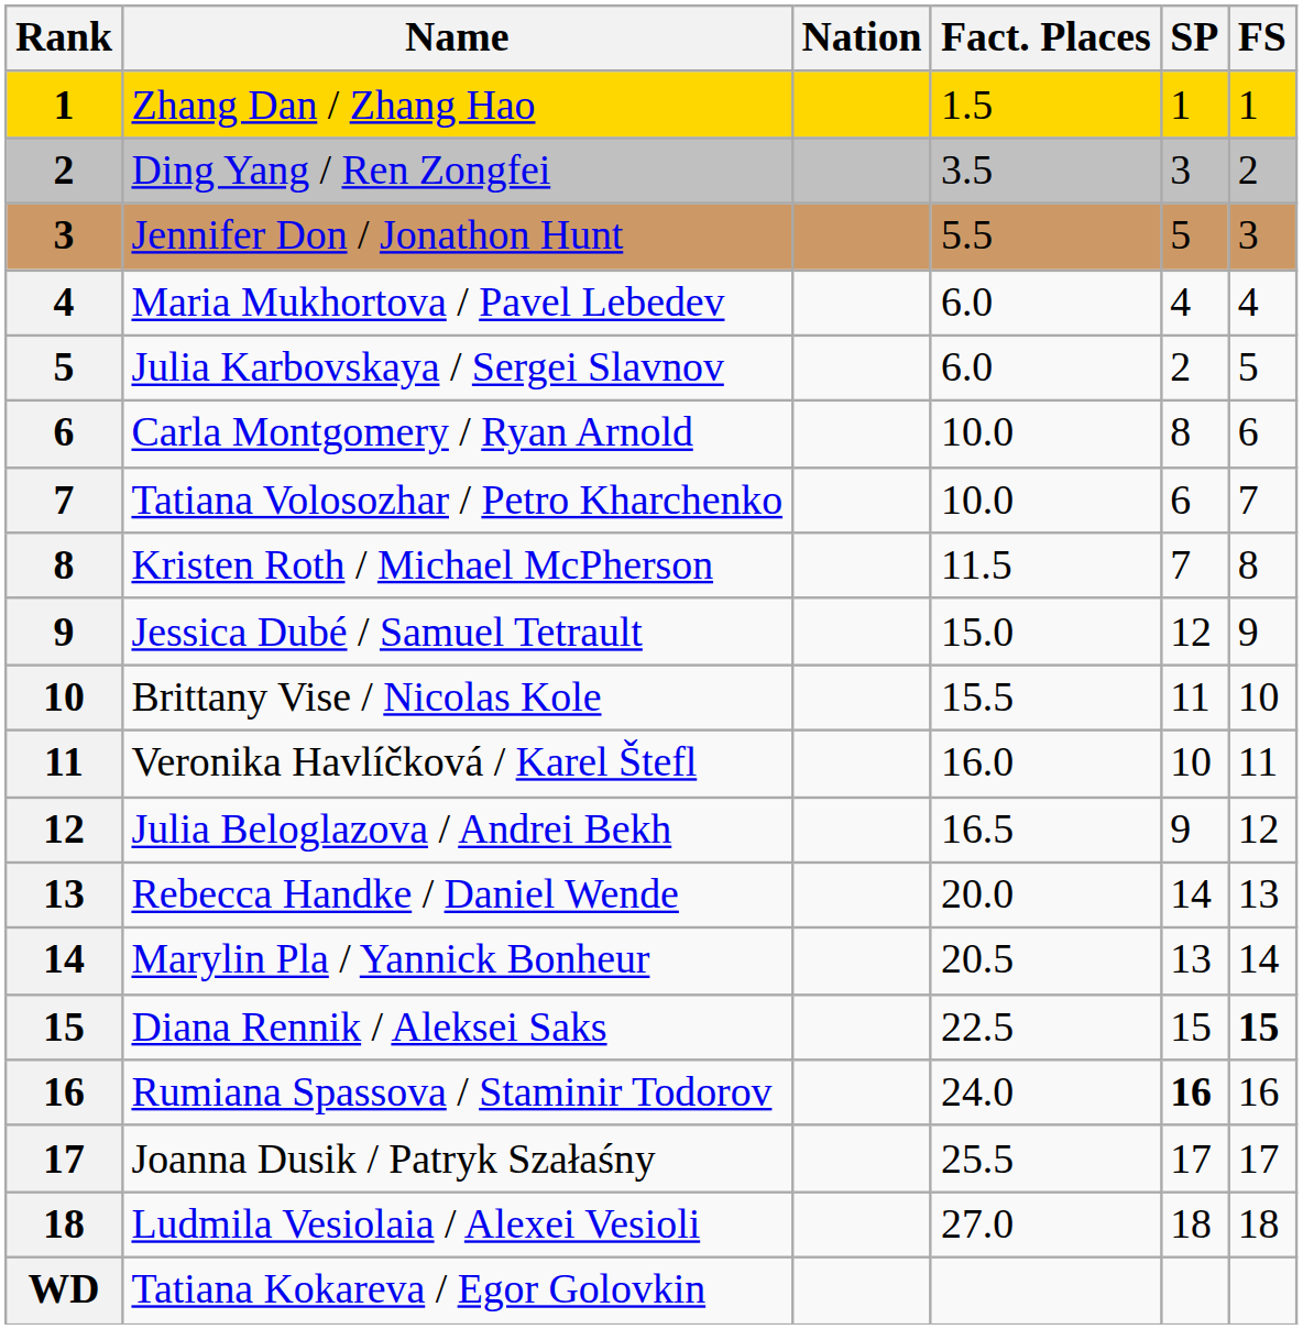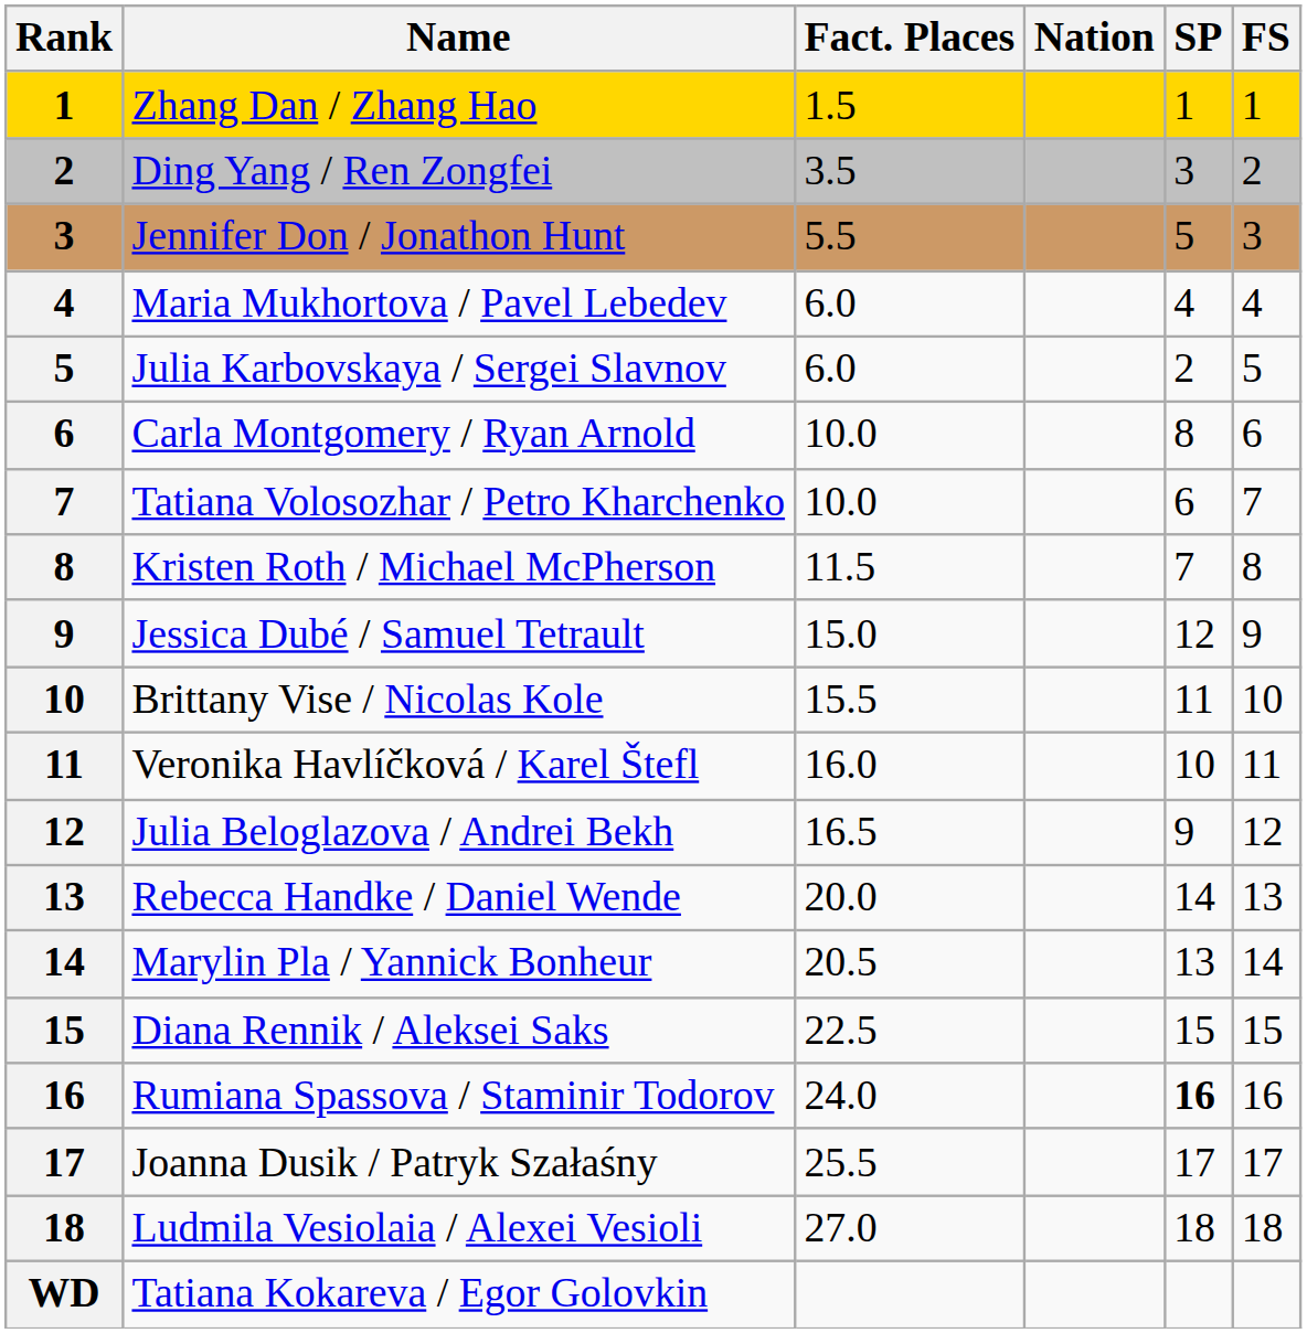 <table class="wikitable">
 <tr>
 <th>Rank</th>
 <th>Name</th>
+<th>Fact. Places</th>
 <th>Nation</th>
-<th>Fact. Places</th>
 <th>SP</th>
 <th>FS</th>
 </tr>
 <tr bgcolor=gold>
 <td align=center><strong>1</strong></td>
 <td><a href='#'>Zhang Dan</a> / <a href='#'>Zhang Hao</a></td>
+<td>1.5</td>
 <td></td>
-<td>1.5</td>
 <td>1</td>
 <td>1</td>
 </tr>
 <tr bgcolor=silver>
 <td align=center><strong>2</strong></td>
 <td><a href='#'>Ding Yang</a> / <a href='#'>Ren Zongfei</a></td>
+<td>3.5</td>
 <td></td>
-<td>3.5</td>
 <td>3</td>
 <td>2</td>
 </tr>
 <tr bgcolor=cc9966>
 <td align=center><strong>3</strong></td>
 <td><a href='#'>Jennifer Don</a> / <a href='#'>Jonathon Hunt</a></td>
+<td>5.5</td>
 <td></td>
-<td>5.5</td>
 <td>5</td>
 <td>3</td>
 </tr>
 <tr>
 <th>4</th>
 <td><a href='#'>Maria Mukhortova</a> / <a href='#'>Pavel Lebedev</a></td>
+<td>6.0</td>
 <td></td>
-<td>6.0</td>
 <td>4</td>
 <td>4</td>
 </tr>
 <tr>
 <th>5</th>
 <td><a href='#'>Julia Karbovskaya</a> / <a href='#'>Sergei Slavnov</a></td>
+<td>6.0</td>
 <td></td>
-<td>6.0</td>
 <td>2</td>
 <td>5</td>
 </tr>
 <tr>
 <th>6</th>
 <td><a href='#'>Carla Montgomery</a> / <a href='#'>Ryan Arnold</a></td>
+<td>10.0</td>
 <td></td>
-<td>10.0</td>
 <td>8</td>
 <td>6</td>
 </tr>
 <tr>
 <th>7</th>
 <td><a href='#'>Tatiana Volosozhar</a> / <a href='#'>Petro Kharchenko</a></td>
+<td>10.0</td>
 <td></td>
-<td>10.0</td>
 <td>6</td>
 <td>7</td>
 </tr>
 <tr>
 <th>8</th>
 <td><a href='#'>Kristen Roth</a> / <a href='#'>Michael McPherson</a></td>
+<td>11.5</td>
 <td></td>
-<td>11.5</td>
 <td>7</td>
 <td>8</td>
 </tr>
 <tr>
 <th>9</th>
 <td><a href='#'>Jessica Dubé</a> / <a href='#'>Samuel Tetrault</a></td>
+<td>15.0</td>
 <td></td>
-<td>15.0</td>
 <td>12</td>
 <td>9</td>
 </tr>
 <tr>
 <th>10</th>
 <td>Brittany Vise / <a href='#'>Nicolas Kole</a></td>
+<td>15.5</td>
 <td></td>
-<td>15.5</td>
 <td>11</td>
 <td>10</td>
 </tr>
 <tr>
 <th>11</th>
 <td>Veronika Havlíčková / <a href='#'>Karel Štefl</a></td>
+<td>16.0</td>
 <td></td>
-<td>16.0</td>
 <td>10</td>
 <td>11</td>
 </tr>
 <tr>
 <th>12</th>
 <td><a href='#'>Julia Beloglazova</a> / <a href='#'>Andrei Bekh</a></td>
+<td>16.5</td>
 <td></td>
-<td>16.5</td>
 <td>9</td>
 <td>12</td>
 </tr>
 <tr>
 <th>13</th>
 <td><a href='#'>Rebecca Handke</a> / <a href='#'>Daniel Wende</a></td>
+<td>20.0</td>
 <td></td>
-<td>20.0</td>
 <td>14</td>
 <td>13</td>
 </tr>
 <tr>
 <th>14</th>
 <td><a href='#'>Marylin Pla</a> / <a href='#'>Yannick Bonheur</a></td>
+<td>20.5</td>
 <td></td>
-<td>20.5</td>
 <td>13</td>
 <td>14</td>
 </tr>
 <tr>
 <th>15</th>
 <td><a href='#'>Diana Rennik</a> / <a href='#'>Aleksei Saks</a></td>
+<td>22.5</td>
 <td></td>
-<td>22.5</td>
 <td>15</td>
-<td><strong>15</strong></td>
+<td>15</td>
 </tr>
 <tr>
 <th>16</th>
 <td><a href='#'>Rumiana Spassova</a> / <a href='#'>Staminir Todorov</a></td>
+<td>24.0</td>
 <td></td>
-<td>24.0</td>
 <td><strong>16</strong></td>
 <td>16</td>
 </tr>
 <tr>
 <th>17</th>
 <td>Joanna Dusik / Patryk Szałaśny</td>
+<td>25.5</td>
 <td></td>
-<td>25.5</td>
 <td>17</td>
 <td>17</td>
 </tr>
 <tr>
 <th>18</th>
 <td><a href='#'>Ludmila Vesiolaia</a> / <a href='#'>Alexei Vesioli</a></td>
+<td>27.0</td>
 <td></td>
-<td>27.0</td>
 <td>18</td>
 <td>18</td>
 </tr>
 <tr>
 <th>WD</th>
 <td><a href='#'>Tatiana Kokareva</a> / <a href='#'>Egor Golovkin</a></td>
 <td></td>
 <td></td>
 <td></td>
 <td></td>
 </tr>
 </table>
